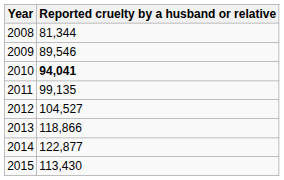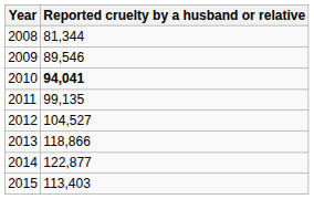 <table class="wikitable">
 <tr>
 <th>Year</th>
 <th>Reported cruelty by a husband or relative</th>
 </tr>
 <tr>
 <td>2008</td>
 <td>81,344</td>
 </tr>
 <tr>
 <td>2009</td>
 <td>89,546</td>
 </tr>
 <tr>
 <td>2010</td>
 <td><strong>94,041</strong></td>
 </tr>
 <tr>
 <td>2011</td>
 <td>99,135</td>
 </tr>
 <tr>
 <td>2012</td>
 <td>104,527</td>
 </tr>
 <tr>
 <td>2013</td>
 <td>118,866</td>
 </tr>
 <tr>
 <td>2014</td>
 <td>122,877</td>
 </tr>
 <tr>
 <td>2015</td>
-<td>113,430</td>
+<td>113,403</td>
 </tr>
 </table>
